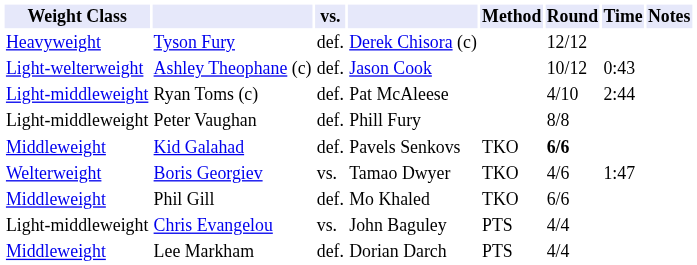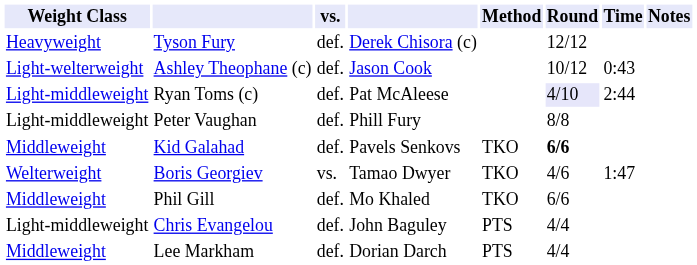 <table class="toccolours" style="font-size: 85%;">
 <tr>
 <th style="background:#e6e8fa; color:#000; text-align:center;">Weight Class</th>
 <th style="background:#e6e8fa; color:#000; text-align:center;"></th>
 <th style="background:#e6e8fa; color:#000; text-align:center;">vs.</th>
 <th style="background:#e6e8fa; color:#000; text-align:center;"></th>
 <th style="background:#e6e8fa; color:#000; text-align:center;">Method</th>
 <th style="background:#e6e8fa; color:#000; text-align:center;">Round</th>
 <th style="background:#e6e8fa; color:#000; text-align:center;">Time</th>
 <th style="background:#e6e8fa; color:#000; text-align:center;">Notes</th>
 </tr>
 <tr>
 <td><a href='#'>Heavyweight</a></td>
 <td><a href='#'>Tyson Fury</a></td>
 <td>def.</td>
 <td><a href='#'>Derek Chisora</a> (c)</td>
 <td></td>
 <td>12/12</td>
 <td></td>
 <td></td>
 </tr>
 <tr>
 <td><a href='#'>Light-welterweight</a></td>
 <td><a href='#'>Ashley Theophane</a> (c)</td>
 <td>def.</td>
 <td><a href='#'>Jason Cook</a></td>
 <td></td>
 <td>10/12</td>
 <td>0:43</td>
 <td></td>
 </tr>
 <tr>
 <td><a href='#'>Light-middleweight</a></td>
 <td>Ryan Toms (c)</td>
 <td>def.</td>
 <td>Pat McAleese</td>
 <td></td>
-<td>4/10</td>
+<td style="background: lavender;">4/10</td>
 <td>2:44</td>
 <td></td>
 </tr>
 <tr>
 <td>Light-middleweight</td>
 <td>Peter Vaughan</td>
 <td>def.</td>
 <td>Phill Fury</td>
 <td></td>
 <td>8/8</td>
 <td></td>
 <td></td>
 </tr>
 <tr>
 <td><a href='#'>Middleweight</a></td>
 <td><a href='#'>Kid Galahad</a></td>
 <td>def.</td>
 <td>Pavels Senkovs</td>
 <td>TKO</td>
 <td><strong>6/6</strong></td>
 <td></td>
 <td></td>
 </tr>
 <tr>
 <td><a href='#'>Welterweight</a></td>
 <td><a href='#'>Boris Georgiev</a></td>
 <td>vs.</td>
 <td>Tamao Dwyer</td>
 <td>TKO</td>
 <td>4/6</td>
 <td>1:47</td>
 <td></td>
 </tr>
 <tr>
 <td><a href='#'>Middleweight</a></td>
 <td>Phil Gill</td>
 <td>def.</td>
 <td>Mo Khaled</td>
 <td>TKO</td>
 <td>6/6</td>
 <td></td>
 <td></td>
 </tr>
 <tr>
 <td>Light-middleweight</td>
 <td><a href='#'>Chris Evangelou</a></td>
-<td>vs.</td>
+<td>def.</td>
 <td>John Baguley</td>
 <td>PTS</td>
 <td>4/4</td>
 <td></td>
 <td></td>
 </tr>
 <tr>
 <td><a href='#'>Middleweight</a></td>
 <td>Lee Markham</td>
 <td>def.</td>
 <td>Dorian Darch</td>
 <td>PTS</td>
 <td>4/4</td>
 <td></td>
 <td></td>
 </tr>
 </table>
